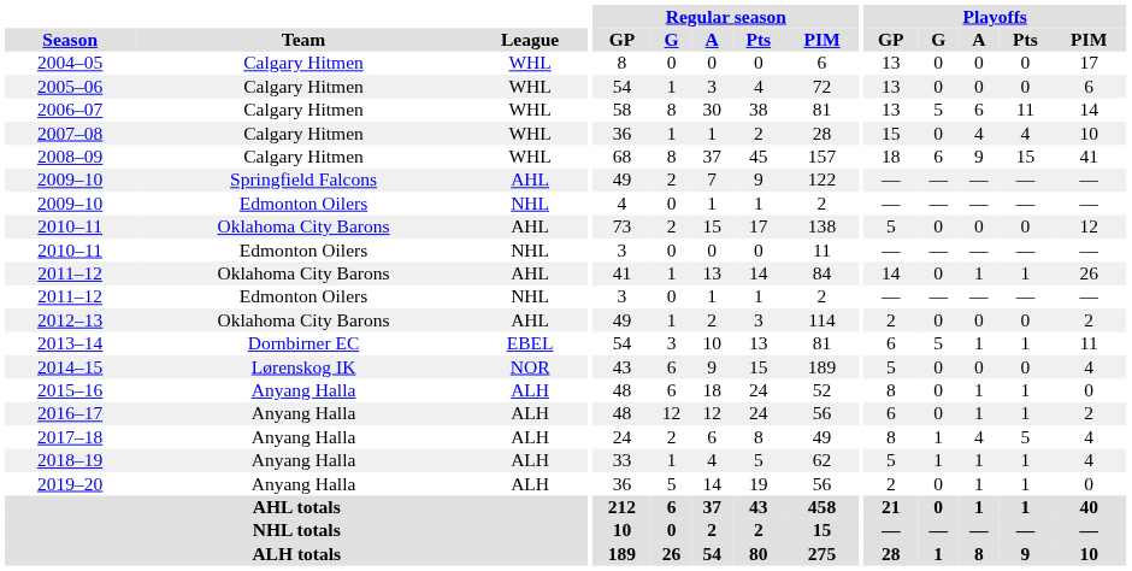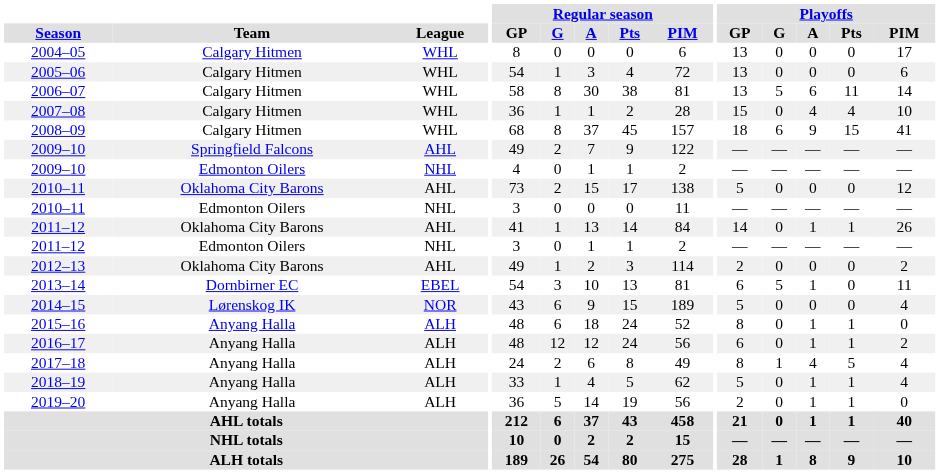 <table border="0" cellpadding="1" cellspacing="0" style="text-align:center; width:60em">
 <tr bgcolor="#e0e0e0">
 <th colspan="3" bgcolor="#ffffff"></th>
 <th rowspan="99" bgcolor="#ffffff"></th>
 <th colspan="5"><a href='#'>Regular season</a></th>
 <th rowspan="99" bgcolor="#ffffff"></th>
 <th colspan="5"><a href='#'>Playoffs</a></th>
 </tr>
 <tr bgcolor="#e0e0e0">
 <th><a href='#'>Season</a></th>
 <th>Team</th>
 <th>League</th>
 <th>GP</th>
 <th><a href='#'>G</a></th>
 <th><a href='#'>A</a></th>
 <th><a href='#'>Pts</a></th>
 <th><a href='#'>PIM</a></th>
 <th>GP</th>
 <th>G</th>
 <th>A</th>
 <th>Pts</th>
 <th>PIM</th>
 </tr>
 <tr>
 <td><a href='#'>2004–05</a></td>
 <td><a href='#'>Calgary Hitmen</a></td>
 <td><a href='#'>WHL</a></td>
 <td>8</td>
 <td>0</td>
 <td>0</td>
 <td>0</td>
 <td>6</td>
 <td>13</td>
 <td>0</td>
 <td>0</td>
 <td>0</td>
 <td>17</td>
 </tr>
 <tr bgcolor="#f0f0f0">
 <td><a href='#'>2005–06</a></td>
 <td>Calgary Hitmen</td>
 <td>WHL</td>
 <td>54</td>
 <td>1</td>
 <td>3</td>
 <td>4</td>
 <td>72</td>
 <td>13</td>
 <td>0</td>
 <td>0</td>
 <td>0</td>
 <td>6</td>
 </tr>
 <tr>
 <td><a href='#'>2006–07</a></td>
 <td>Calgary Hitmen</td>
 <td>WHL</td>
 <td>58</td>
 <td>8</td>
 <td>30</td>
 <td>38</td>
 <td>81</td>
 <td>13</td>
 <td>5</td>
 <td>6</td>
 <td>11</td>
 <td>14</td>
 </tr>
 <tr bgcolor="#f0f0f0">
 <td><a href='#'>2007–08</a></td>
 <td>Calgary Hitmen</td>
 <td>WHL</td>
 <td>36</td>
 <td>1</td>
 <td>1</td>
 <td>2</td>
 <td>28</td>
 <td>15</td>
 <td>0</td>
 <td>4</td>
 <td>4</td>
 <td>10</td>
 </tr>
 <tr>
 <td><a href='#'>2008–09</a></td>
 <td>Calgary Hitmen</td>
 <td>WHL</td>
 <td>68</td>
 <td>8</td>
 <td>37</td>
 <td>45</td>
 <td>157</td>
 <td>18</td>
 <td>6</td>
 <td>9</td>
 <td>15</td>
 <td>41</td>
 </tr>
 <tr bgcolor="#f0f0f0">
 <td><a href='#'>2009–10</a></td>
 <td><a href='#'>Springfield Falcons</a></td>
 <td><a href='#'>AHL</a></td>
 <td>49</td>
 <td>2</td>
 <td>7</td>
 <td>9</td>
 <td>122</td>
 <td>—</td>
 <td>—</td>
 <td>—</td>
 <td>—</td>
 <td>—</td>
 </tr>
 <tr>
 <td><a href='#'>2009–10</a></td>
 <td><a href='#'>Edmonton Oilers</a></td>
 <td><a href='#'>NHL</a></td>
 <td>4</td>
 <td>0</td>
 <td>1</td>
 <td>1</td>
 <td>2</td>
 <td>—</td>
 <td>—</td>
 <td>—</td>
 <td>—</td>
 <td>—</td>
 </tr>
 <tr bgcolor="#f0f0f0">
 <td><a href='#'>2010–11</a></td>
 <td><a href='#'>Oklahoma City Barons</a></td>
 <td>AHL</td>
 <td>73</td>
 <td>2</td>
 <td>15</td>
 <td>17</td>
 <td>138</td>
 <td>5</td>
 <td>0</td>
 <td>0</td>
 <td>0</td>
 <td>12</td>
 </tr>
 <tr>
 <td><a href='#'>2010–11</a></td>
 <td>Edmonton Oilers</td>
 <td>NHL</td>
 <td>3</td>
 <td>0</td>
 <td>0</td>
 <td>0</td>
 <td>11</td>
 <td>—</td>
 <td>—</td>
 <td>—</td>
 <td>—</td>
 <td>—</td>
 </tr>
 <tr bgcolor="#f0f0f0">
 <td><a href='#'>2011–12</a></td>
 <td>Oklahoma City Barons</td>
 <td>AHL</td>
 <td>41</td>
 <td>1</td>
 <td>13</td>
 <td>14</td>
 <td>84</td>
 <td>14</td>
 <td>0</td>
 <td>1</td>
 <td>1</td>
 <td>26</td>
 </tr>
 <tr>
 <td><a href='#'>2011–12</a></td>
 <td>Edmonton Oilers</td>
 <td>NHL</td>
 <td>3</td>
 <td>0</td>
 <td>1</td>
 <td>1</td>
 <td>2</td>
 <td>—</td>
 <td>—</td>
 <td>—</td>
 <td>—</td>
 <td>—</td>
 </tr>
 <tr bgcolor="#f0f0f0">
 <td><a href='#'>2012–13</a></td>
 <td>Oklahoma City Barons</td>
 <td>AHL</td>
 <td>49</td>
 <td>1</td>
 <td>2</td>
 <td>3</td>
 <td>114</td>
 <td>2</td>
 <td>0</td>
 <td>0</td>
 <td>0</td>
 <td>2</td>
 </tr>
 <tr>
 <td><a href='#'>2013–14</a></td>
 <td><a href='#'>Dornbirner EC</a></td>
 <td><a href='#'>EBEL</a></td>
 <td>54</td>
 <td>3</td>
 <td>10</td>
 <td>13</td>
 <td>81</td>
 <td>6</td>
 <td>5</td>
 <td>1</td>
-<td>1</td>
+<td>0</td>
 <td>11</td>
 </tr>
 <tr bgcolor="#f0f0f0">
 <td><a href='#'>2014–15</a></td>
 <td><a href='#'>Lørenskog IK</a></td>
 <td><a href='#'>NOR</a></td>
 <td>43</td>
 <td>6</td>
 <td>9</td>
 <td>15</td>
 <td>189</td>
 <td>5</td>
 <td>0</td>
 <td>0</td>
 <td>0</td>
 <td>4</td>
 </tr>
 <tr>
 <td><a href='#'>2015–16</a></td>
 <td><a href='#'>Anyang Halla</a></td>
 <td><a href='#'>ALH</a></td>
 <td>48</td>
 <td>6</td>
 <td>18</td>
 <td>24</td>
 <td>52</td>
 <td>8</td>
 <td>0</td>
 <td>1</td>
 <td>1</td>
 <td>0</td>
 </tr>
 <tr bgcolor="#f0f0f0">
 <td><a href='#'>2016–17</a></td>
 <td>Anyang Halla</td>
 <td>ALH</td>
 <td>48</td>
 <td>12</td>
 <td>12</td>
 <td>24</td>
 <td>56</td>
 <td>6</td>
 <td>0</td>
 <td>1</td>
 <td>1</td>
 <td>2</td>
 </tr>
 <tr>
 <td><a href='#'>2017–18</a></td>
 <td>Anyang Halla</td>
 <td>ALH</td>
 <td>24</td>
 <td>2</td>
 <td>6</td>
 <td>8</td>
 <td>49</td>
 <td>8</td>
 <td>1</td>
 <td>4</td>
 <td>5</td>
 <td>4</td>
 </tr>
 <tr bgcolor="#f0f0f0">
 <td><a href='#'>2018–19</a></td>
 <td>Anyang Halla</td>
 <td>ALH</td>
 <td>33</td>
 <td>1</td>
 <td>4</td>
 <td>5</td>
 <td>62</td>
 <td>5</td>
-<td>1</td>
+<td>0</td>
 <td>1</td>
 <td>1</td>
 <td>4</td>
 </tr>
 <tr>
 <td><a href='#'>2019–20</a></td>
 <td>Anyang Halla</td>
 <td>ALH</td>
 <td>36</td>
 <td>5</td>
 <td>14</td>
 <td>19</td>
 <td>56</td>
 <td>2</td>
 <td>0</td>
 <td>1</td>
 <td>1</td>
 <td>0</td>
 </tr>
 <tr style="background:#e0e0e0;">
 <th colspan="3">AHL totals</th>
 <th>212</th>
 <th>6</th>
 <th>37</th>
 <th>43</th>
 <th>458</th>
 <th>21</th>
 <th>0</th>
 <th>1</th>
 <th>1</th>
 <th>40</th>
 </tr>
 <tr style="background:#e0e0e0;">
 <th colspan="3">NHL totals</th>
 <th>10</th>
 <th>0</th>
 <th>2</th>
 <th>2</th>
 <th>15</th>
 <th>—</th>
 <th>—</th>
 <th>—</th>
 <th>—</th>
 <th>—</th>
 </tr>
 <tr style="background:#e0e0e0;">
 <th colspan="3">ALH totals</th>
 <th>189</th>
 <th>26</th>
 <th>54</th>
 <th>80</th>
 <th>275</th>
 <th>28</th>
 <th>1</th>
 <th>8</th>
 <th>9</th>
 <th>10</th>
 </tr>
 </table>
